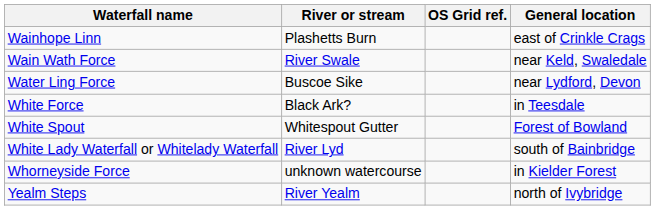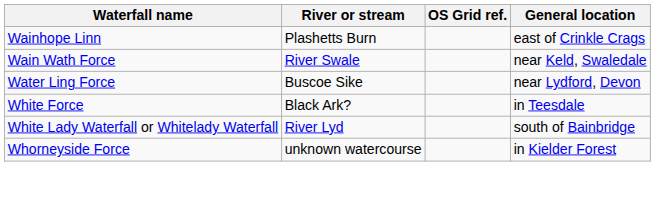 <table class="wikitable">
 <tr>
 <th>Waterfall name</th>
 <th>River or stream</th>
 <th>OS Grid ref.</th>
 <th>General location</th>
 </tr>
 <tr>
 <td><a href='#'>Wainhope Linn</a></td>
 <td>Plashetts Burn</td>
 <td></td>
 <td>east of <a href='#'>Crinkle Crags</a></td>
 </tr>
 <tr>
 <td><a href='#'>Wain Wath Force</a></td>
 <td><a href='#'>River Swale</a></td>
 <td></td>
 <td>near <a href='#'>Keld</a>, <a href='#'>Swaledale</a></td>
 </tr>
 <tr>
 <td><a href='#'>Water Ling Force</a></td>
 <td>Buscoe Sike</td>
 <td></td>
 <td>near <a href='#'>Lydford</a>, <a href='#'>Devon</a></td>
 </tr>
 <tr>
 <td><a href='#'>White Force</a></td>
 <td>Black Ark?</td>
 <td></td>
 <td>in <a href='#'>Teesdale</a></td>
 </tr>
 <tr>
-<td><a href='#'>White Spout</a></td>
-<td>Whitespout Gutter</td>
-<td></td>
-<td><a href='#'>Forest of Bowland</a></td>
-</tr>
-<tr>
 <td><a href='#'>White Lady Waterfall</a> or <a href='#'>Whitelady Waterfall</a></td>
 <td><a href='#'>River Lyd</a></td>
 <td></td>
 <td>south of <a href='#'>Bainbridge</a></td>
 </tr>
 <tr>
 <td><a href='#'>Whorneyside Force</a></td>
 <td>unknown watercourse</td>
 <td></td>
 <td>in <a href='#'>Kielder Forest</a></td>
 </tr>
-<tr>
-<td><a href='#'>Yealm Steps</a></td>
-<td><a href='#'>River Yealm</a></td>
-<td></td>
-<td>north of <a href='#'>Ivybridge</a></td>
-</tr>
 </table>
